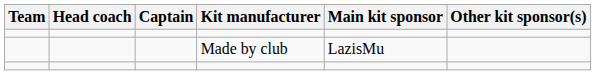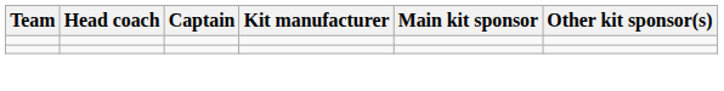 <table class="wikitable">
 <tr>
 <th>Team</th>
 <th>Head coach</th>
 <th>Captain</th>
 <th class="nowrap">Kit manufacturer</th>
 <th>Main kit sponsor</th>
 <th>Other kit sponsor(s)</th>
 </tr>
 <tr>
 <td></td>
 <td></td>
 <td></td>
 <td></td>
 <td></td>
 <td></td>
 </tr>
 <tr>
 <td></td>
 <td></td>
 <td></td>
-<td> Made by club</td>
-<td>LazisMu</td>
-<td></td>
-</tr>
-<tr>
-<td></td>
-<td></td>
-<td></td>
 <td></td>
 <td></td>
 <td></td>
 </tr>
 </table>
